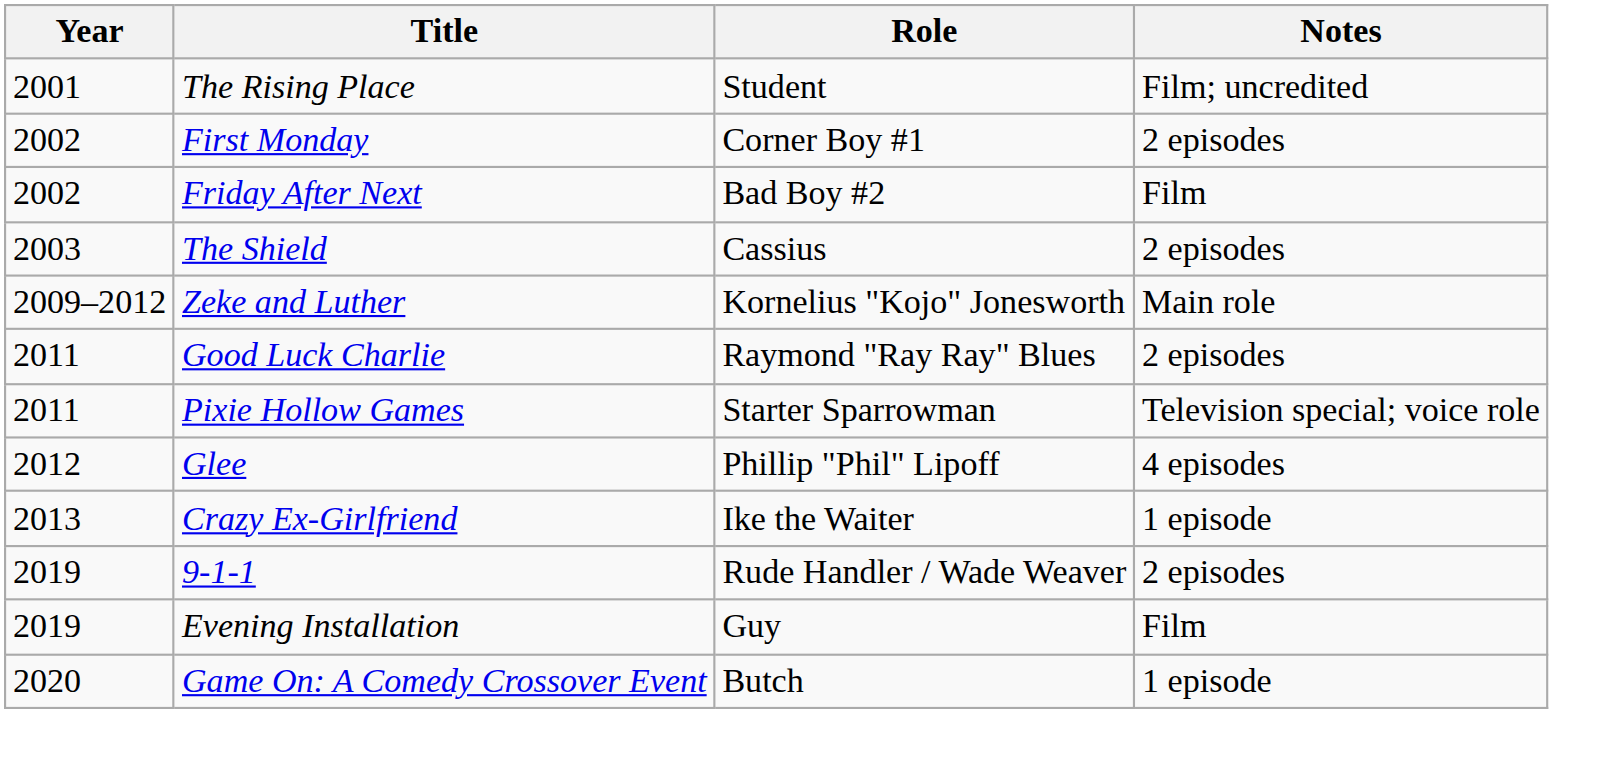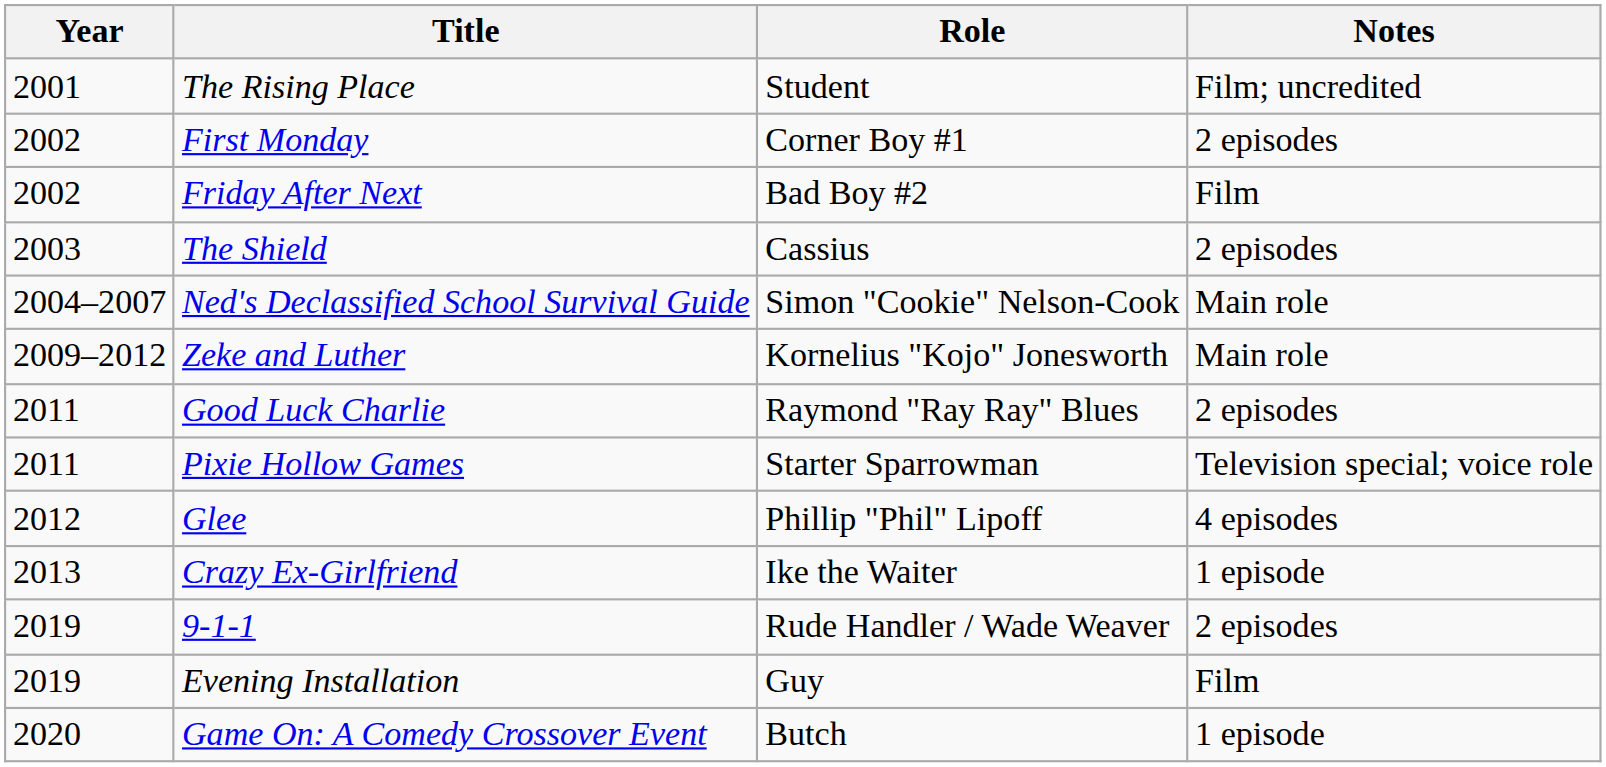 <table class="wikitable sortable">
 <tr>
 <th>Year</th>
 <th>Title</th>
 <th>Role</th>
 <th class="unsortable">Notes</th>
 </tr>
 <tr>
 <td>2001</td>
 <td><em>The Rising Place</em></td>
 <td>Student</td>
 <td>Film; uncredited</td>
 </tr>
 <tr>
 <td>2002</td>
 <td><em><a href='#'>First Monday</a></em></td>
 <td>Corner Boy #1</td>
 <td>2 episodes</td>
 </tr>
 <tr>
 <td>2002</td>
 <td><em><a href='#'>Friday After Next</a></em></td>
 <td>Bad Boy #2</td>
 <td>Film</td>
 </tr>
 <tr>
 <td>2003</td>
 <td><em><a href='#'>The Shield</a></em></td>
 <td>Cassius</td>
 <td>2 episodes</td>
+</tr>
+<tr>
+<td>2004–2007</td>
+<td><em><a href='#'>Ned's Declassified School Survival Guide</a></em></td>
+<td>Simon "Cookie" Nelson-Cook</td>
+<td>Main role</td>
 </tr>
 <tr>
 <td>2009–2012</td>
 <td><em><a href='#'>Zeke and Luther</a></em></td>
 <td>Kornelius "Kojo" Jonesworth</td>
 <td>Main role</td>
 </tr>
 <tr>
 <td>2011</td>
 <td><em><a href='#'>Good Luck Charlie</a></em></td>
 <td>Raymond "Ray Ray" Blues</td>
 <td>2 episodes</td>
 </tr>
 <tr>
 <td>2011</td>
 <td><em><a href='#'>Pixie Hollow Games</a></em></td>
 <td>Starter Sparrowman</td>
 <td>Television special; voice role</td>
 </tr>
 <tr>
 <td>2012</td>
 <td><em><a href='#'>Glee</a></em></td>
 <td>Phillip "Phil" Lipoff</td>
 <td>4 episodes</td>
 </tr>
 <tr>
 <td>2013</td>
 <td><em><a href='#'>Crazy Ex-Girlfriend</a></em></td>
 <td>Ike the Waiter</td>
 <td>1 episode</td>
 </tr>
 <tr>
 <td>2019</td>
 <td><em><a href='#'>9-1-1</a></em></td>
 <td>Rude Handler / Wade Weaver</td>
 <td>2 episodes</td>
 </tr>
 <tr>
 <td>2019</td>
 <td><em>Evening Installation</em></td>
 <td>Guy</td>
 <td>Film</td>
 </tr>
 <tr>
 <td>2020</td>
 <td><em><a href='#'>Game On: A Comedy Crossover Event</a></em></td>
 <td>Butch</td>
 <td>1 episode</td>
 </tr>
 </table>
